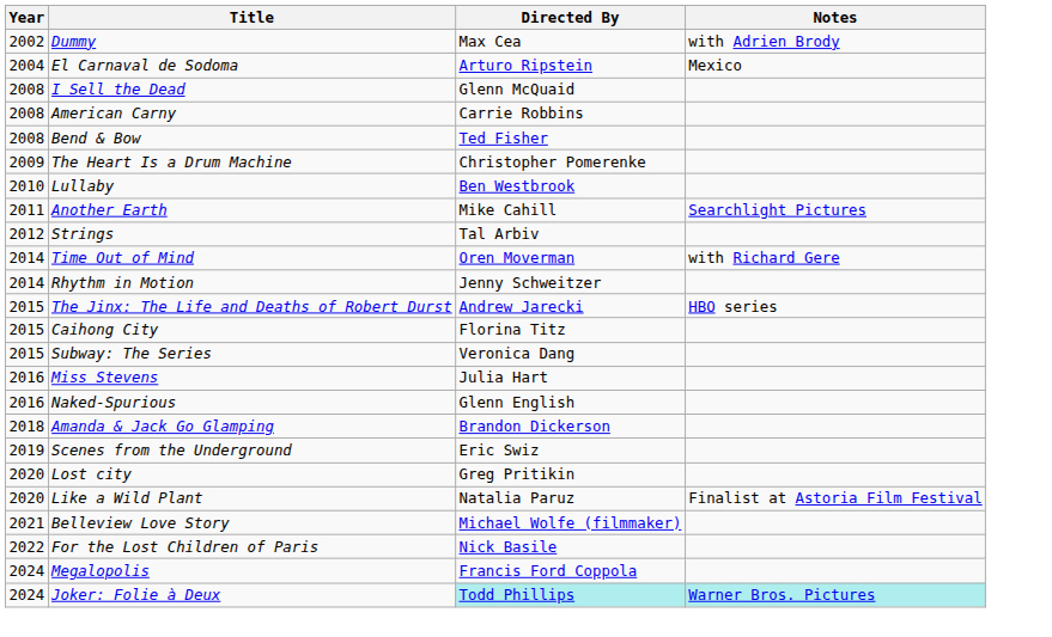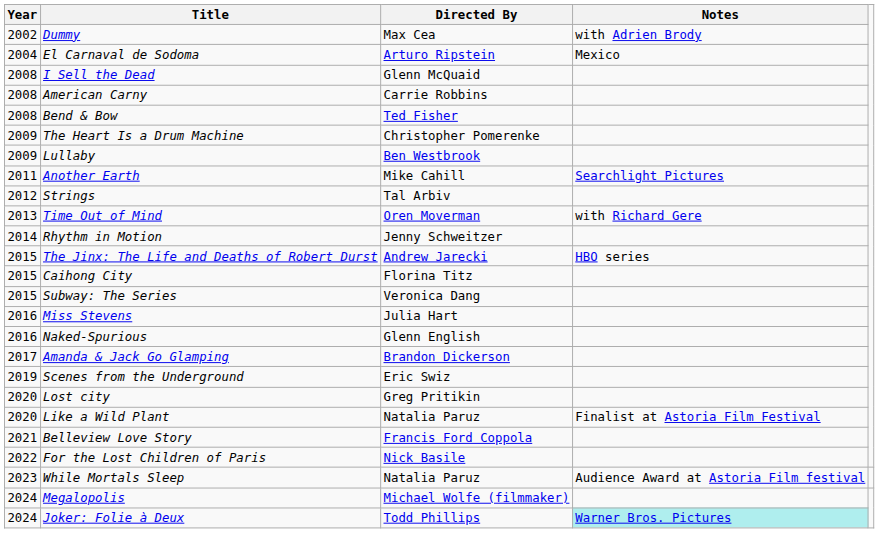 <table class="wikitable sortable">
 <tr>
 <th>Year</th>
 <th>Title</th>
 <th>Directed By</th>
 <th class="unsortable">Notes</th>
 </tr>
 <tr>
 <td>2002</td>
 <td><em><a href='#'>Dummy</a></em></td>
 <td>Max Cea</td>
 <td>with <a href='#'>Adrien Brody</a></td>
 </tr>
 <tr>
 <td>2004</td>
 <td><em>El Carnaval de Sodoma</em></td>
 <td><a href='#'>Arturo Ripstein</a></td>
 <td>Mexico</td>
 </tr>
 <tr>
 <td>2008</td>
 <td><em><a href='#'>I Sell the Dead</a></em></td>
 <td>Glenn McQuaid</td>
 <td></td>
 </tr>
 <tr>
 <td>2008</td>
 <td><em>American Carny</em></td>
 <td>Carrie Robbins</td>
 <td></td>
 </tr>
 <tr>
 <td>2008</td>
 <td><em>Bend & Bow</em></td>
 <td><a href='#'>Ted Fisher</a></td>
 <td></td>
 </tr>
 <tr>
 <td>2009</td>
 <td><em>The Heart Is a Drum Machine</em></td>
 <td>Christopher Pomerenke</td>
 <td></td>
 </tr>
 <tr>
-<td>2010</td>
+<td>2009</td>
 <td><em>Lullaby</em></td>
 <td><a href='#'>Ben Westbrook</a></td>
 <td></td>
 </tr>
 <tr>
 <td>2011</td>
 <td><em><a href='#'>Another Earth</a></em></td>
 <td>Mike Cahill</td>
 <td><a href='#'>Searchlight Pictures</a></td>
 </tr>
 <tr>
 <td>2012</td>
 <td><em>Strings</em></td>
 <td>Tal Arbiv</td>
 <td></td>
 </tr>
 <tr>
-<td>2014</td>
+<td>2013</td>
 <td><em><a href='#'>Time Out of Mind</a></em></td>
 <td><a href='#'>Oren Moverman</a></td>
 <td>with <a href='#'>Richard Gere</a></td>
 </tr>
 <tr>
 <td>2014</td>
 <td><em>Rhythm in Motion</em></td>
 <td>Jenny Schweitzer</td>
 <td></td>
 </tr>
 <tr>
 <td>2015</td>
 <td><em><a href='#'>The Jinx: The Life and Deaths of Robert Durst</a></em></td>
 <td><a href='#'>Andrew Jarecki</a></td>
 <td><a href='#'>HBO</a> series</td>
 </tr>
 <tr>
 <td>2015</td>
 <td><em>Caihong City</em></td>
 <td>Florina Titz</td>
 <td></td>
 </tr>
 <tr>
 <td>2015</td>
 <td><em>Subway: The Series</em></td>
 <td>Veronica Dang</td>
 <td></td>
 </tr>
 <tr>
 <td>2016</td>
 <td><em><a href='#'>Miss Stevens</a></em></td>
 <td>Julia Hart</td>
 <td></td>
 </tr>
 <tr>
 <td>2016</td>
 <td><em>Naked-Spurious</em></td>
 <td>Glenn English</td>
 <td></td>
 </tr>
 <tr>
-<td>2018</td>
+<td>2017</td>
 <td><em><a href='#'>Amanda & Jack Go Glamping</a></em></td>
 <td><a href='#'>Brandon Dickerson</a></td>
 <td></td>
 </tr>
 <tr>
 <td>2019</td>
 <td><em>Scenes from the Underground</em></td>
 <td>Eric Swiz</td>
 <td></td>
 </tr>
 <tr>
 <td>2020</td>
 <td><em>Lost city</em></td>
 <td>Greg Pritikin</td>
 <td></td>
 </tr>
 <tr>
 <td>2020</td>
 <td><em>Like a Wild Plant</em></td>
 <td>Natalia Paruz</td>
 <td>Finalist at <a href='#'>Astoria Film Festival</a></td>
 </tr>
 <tr>
 <td>2021</td>
 <td><em>Belleview Love Story</em></td>
-<td><a href='#'>Michael Wolfe (filmmaker)</a></td>
+<td><a href='#'>Francis Ford Coppola</a></td>
 <td></td>
 </tr>
 <tr>
 <td>2022</td>
 <td><em>For the Lost Children of Paris</em></td>
 <td><a href='#'>Nick Basile</a></td>
 <td></td>
 </tr>
 <tr>
+<td>2023</td>
+<td><em>While Mortals Sleep</em></td>
+<td>Natalia Paruz</td>
+<td>Audience Award at <a href='#'>Astoria Film festival</a></td>
+<td></td>
+</tr>
+<tr>
 <td>2024</td>
 <td><em><a href='#'>Megalopolis</a></em></td>
-<td><a href='#'>Francis Ford Coppola</a></td>
+<td><a href='#'>Michael Wolfe (filmmaker)</a></td>
 <td></td>
 </tr>
 <tr>
 <td>2024</td>
 <td><em><a href='#'>Joker: Folie à Deux</a></em></td>
-<td style="background: paleturquoise;"><a href='#'>Todd Phillips</a></td>
+<td><a href='#'>Todd Phillips</a></td>
 <td style="background: paleturquoise;"><a href='#'>Warner Bros. Pictures</a></td>
 </tr>
 </table>
